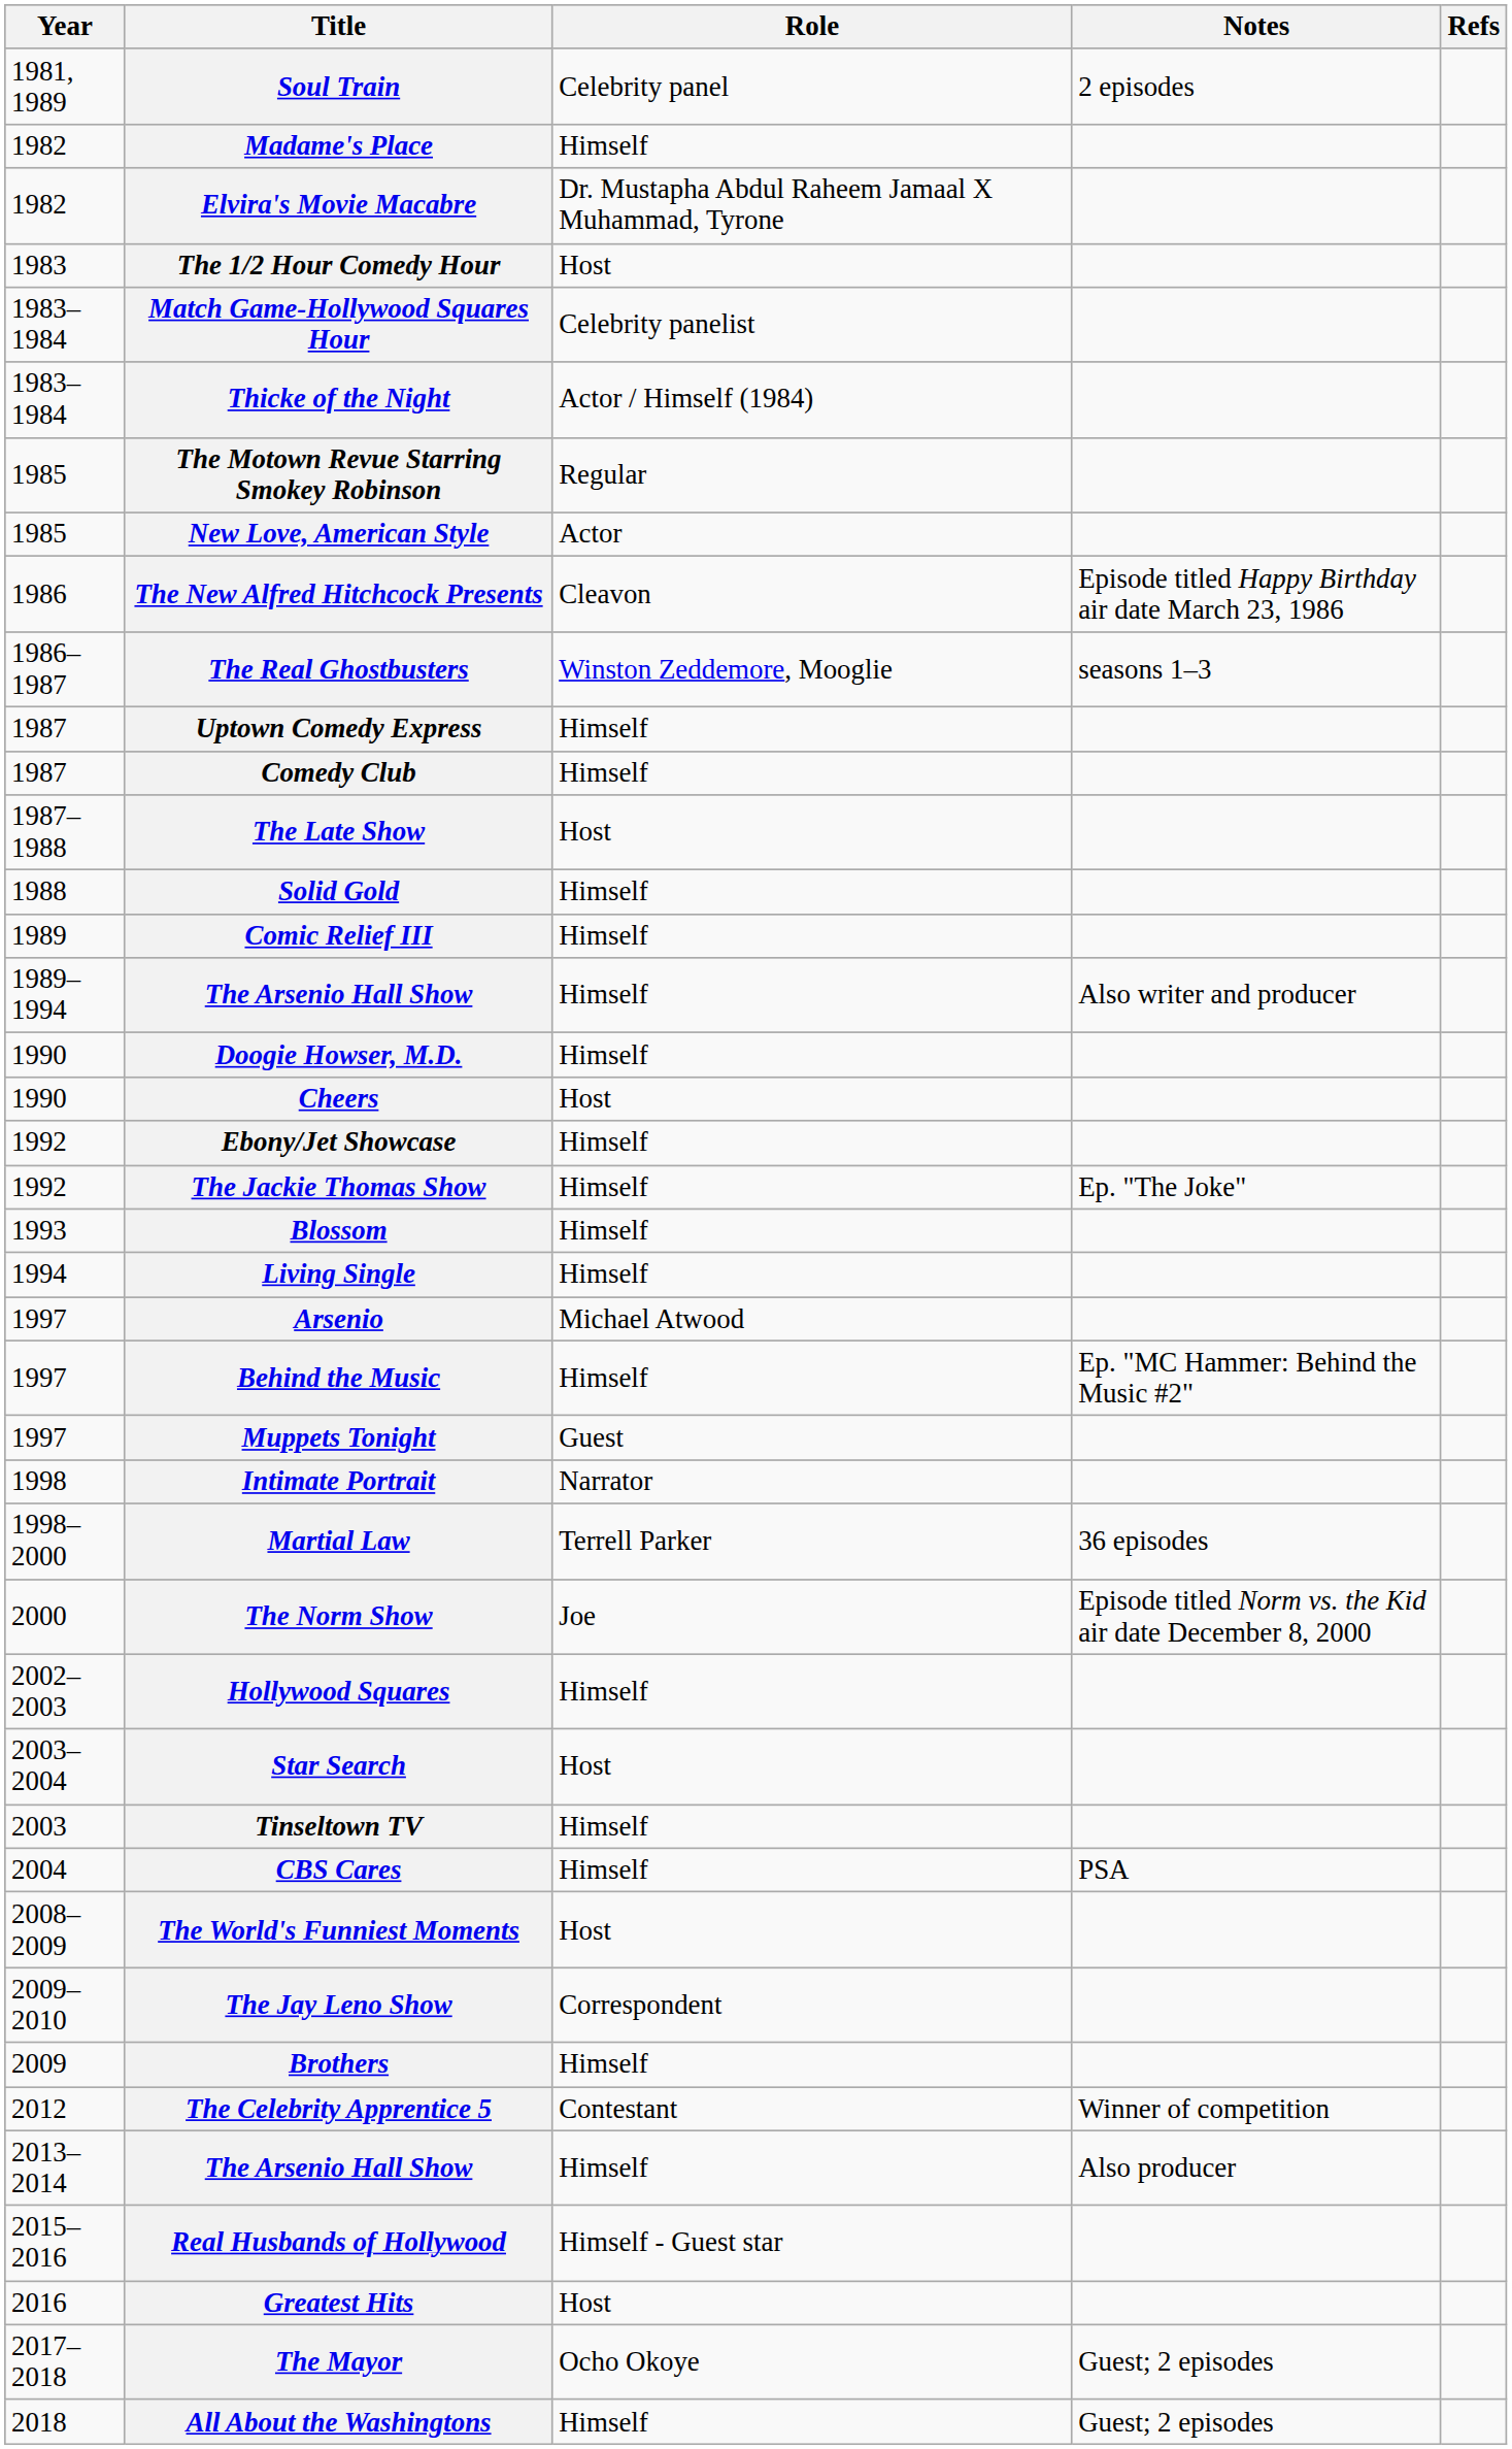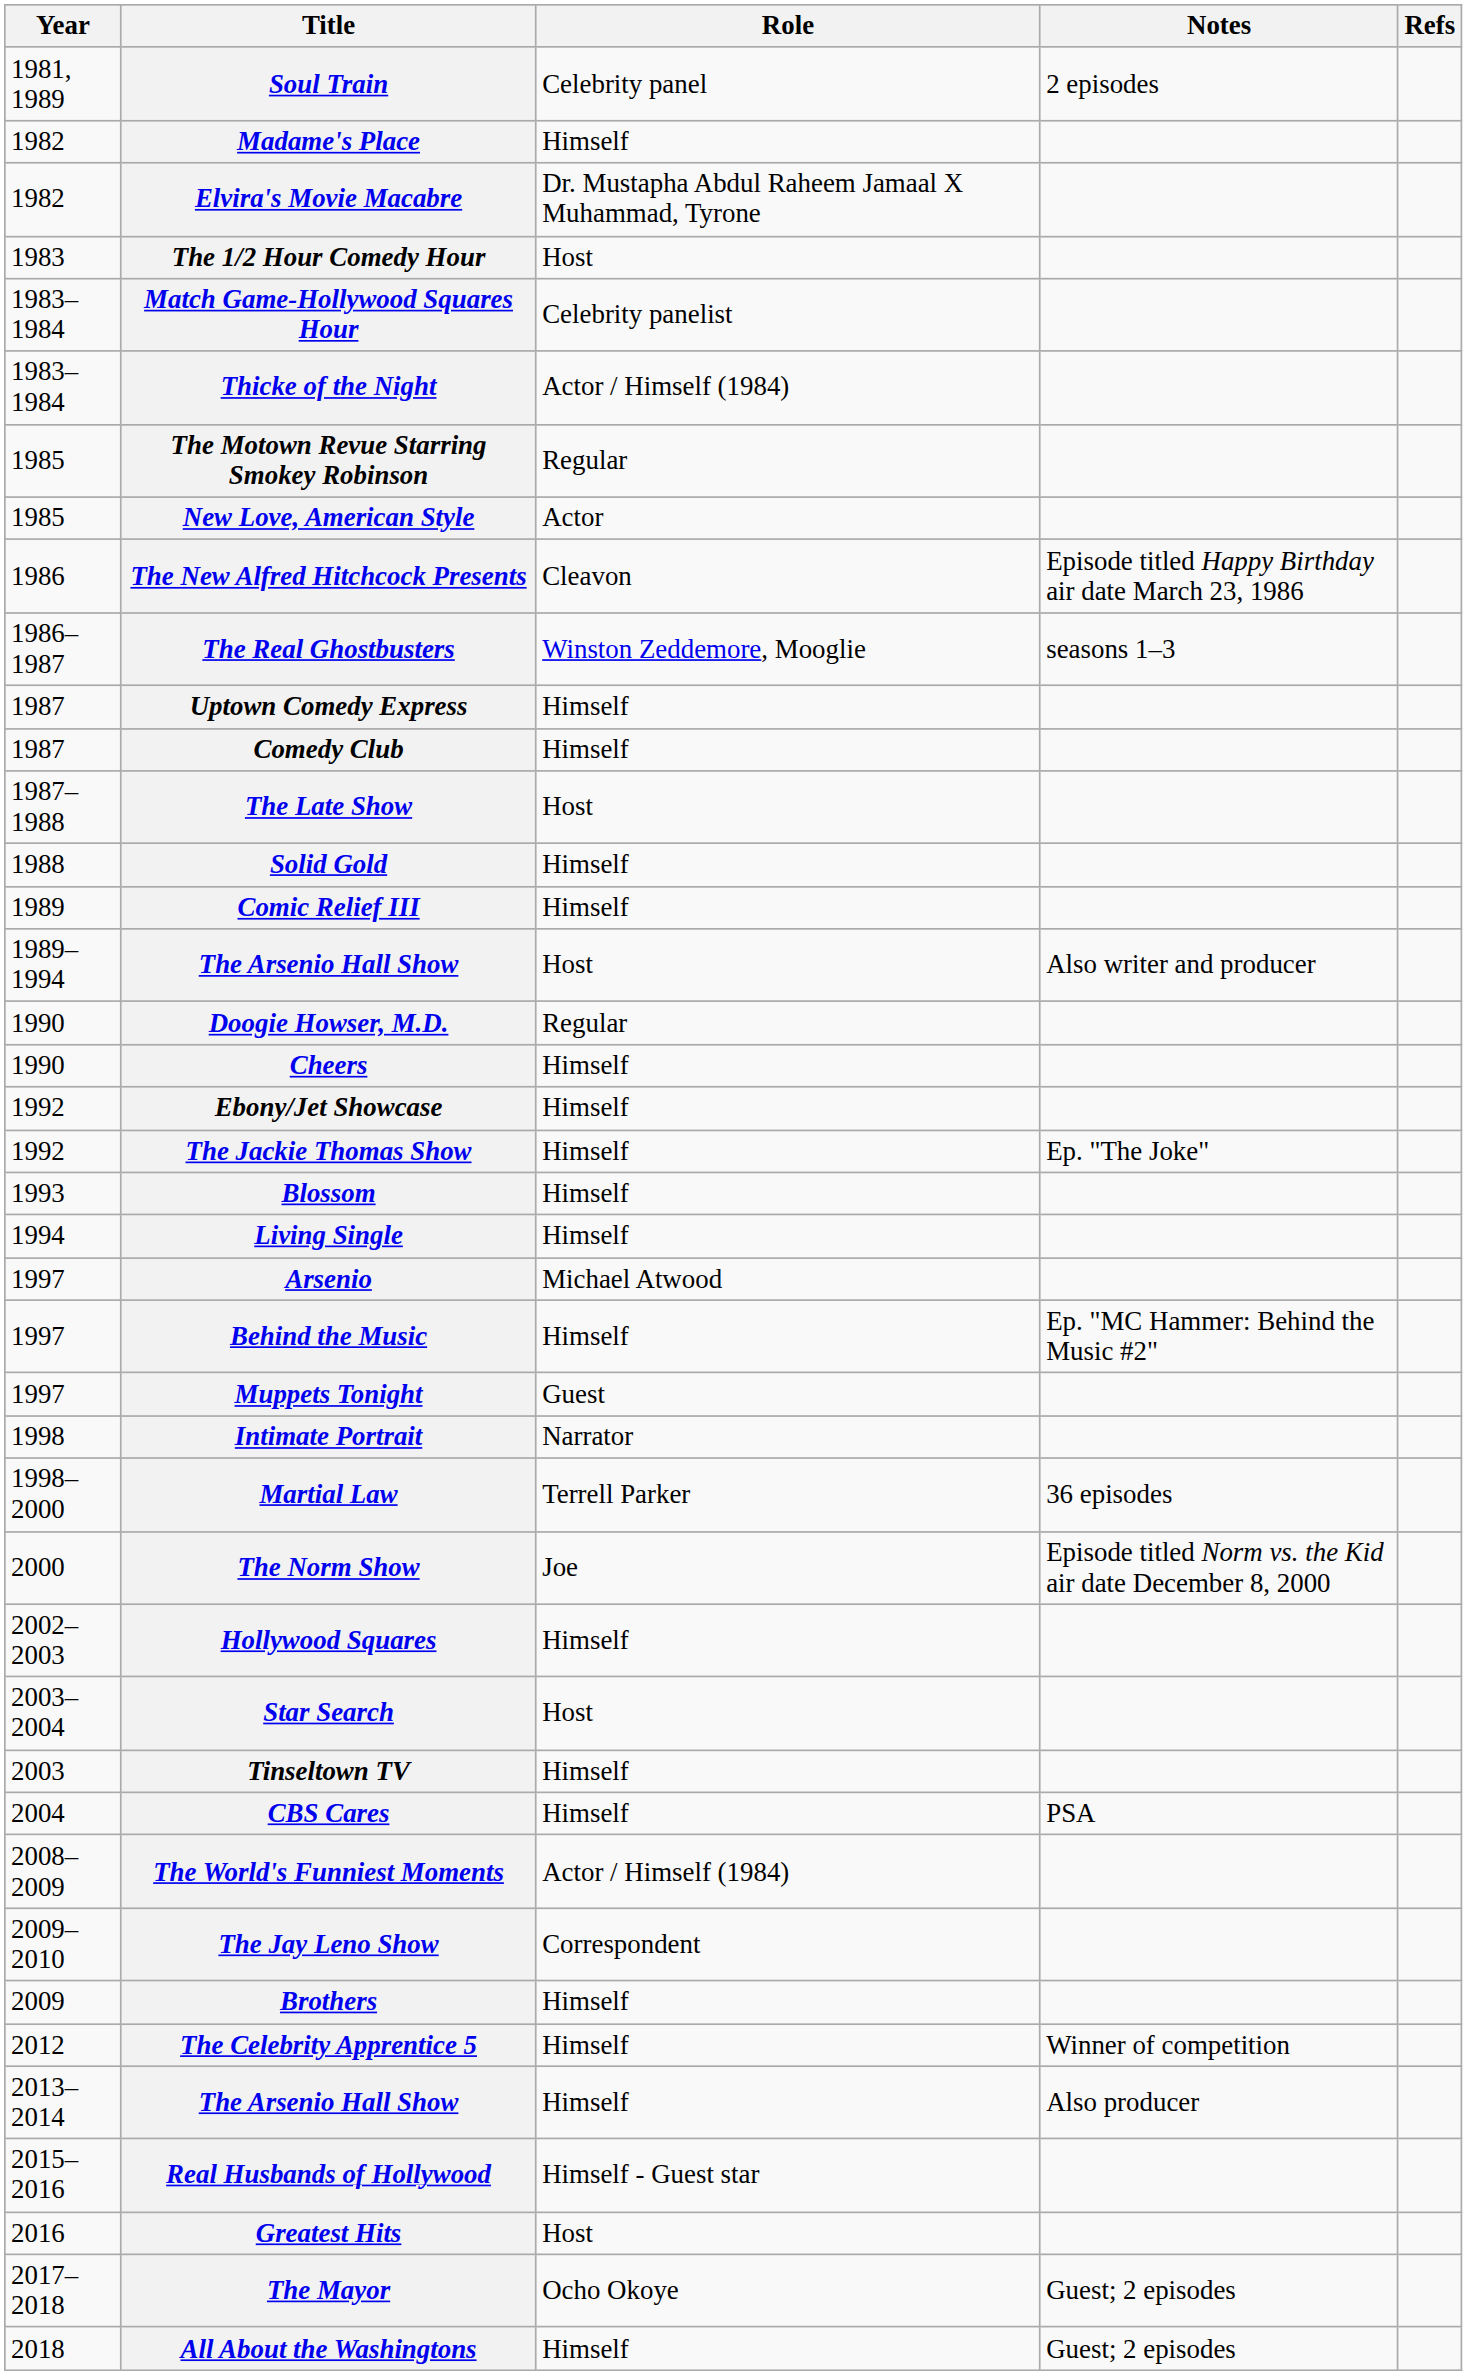 <table class="wikitable sortable">
 <tr>
 <th scope="col">Year</th>
 <th scope="col">Title</th>
 <th scope="col">Role</th>
 <th scope="col" class="unsortable">Notes</th>
 <th scope="col" class="unsortable">Refs</th>
 </tr>
 <tr>
 <td>1981, 1989</td>
 <th scope="row"><em><a href='#'>Soul Train</a></em></th>
 <td>Celebrity panel</td>
 <td>2 episodes</td>
 <td></td>
 </tr>
 <tr>
 <td>1982</td>
 <th scope="row"><em><a href='#'>Madame's Place</a></em></th>
 <td>Himself</td>
 <td></td>
 <td></td>
 </tr>
 <tr>
 <td>1982</td>
 <th scope="row"><em><a href='#'>Elvira's Movie Macabre</a></em></th>
 <td>Dr. Mustapha Abdul Raheem Jamaal X Muhammad, Tyrone</td>
 <td></td>
 <td></td>
 </tr>
 <tr>
 <td>1983</td>
 <th scope="row"><em>The 1/2 Hour Comedy Hour</em></th>
 <td>Host</td>
 <td></td>
 <td></td>
 </tr>
 <tr>
 <td>1983–1984</td>
 <th scope="row"><em><a href='#'>Match Game-Hollywood Squares Hour</a></em></th>
 <td>Celebrity panelist</td>
 <td></td>
 <td></td>
 </tr>
 <tr>
 <td>1983–1984</td>
 <th scope="row"><em><a href='#'>Thicke of the Night</a></em></th>
 <td>Actor / Himself (1984)</td>
 <td></td>
 <td></td>
 </tr>
 <tr>
 <td>1985</td>
 <th scope="row"><em>The Motown Revue Starring Smokey Robinson</em></th>
 <td>Regular</td>
 <td></td>
 <td></td>
 </tr>
 <tr>
 <td>1985</td>
 <th scope="row"><em><a href='#'>New Love, American Style</a></em></th>
 <td>Actor</td>
 <td></td>
 <td></td>
 </tr>
 <tr>
 <td>1986</td>
 <th scope="row"><em><a href='#'>The New Alfred Hitchcock Presents</a></em></th>
 <td>Cleavon</td>
 <td>Episode titled <em>Happy Birthday</em><br>air date March 23, 1986</td>
 <td></td>
 </tr>
 <tr>
 <td>1986–1987</td>
 <th scope="row"><em><a href='#'>The Real Ghostbusters</a></em></th>
 <td><a href='#'>Winston Zeddemore</a>, Mooglie</td>
 <td>seasons 1–3</td>
 <td></td>
 </tr>
 <tr>
 <td>1987</td>
 <th scope="row"><em>Uptown Comedy Express</em></th>
 <td>Himself</td>
 <td></td>
 <td></td>
 </tr>
 <tr>
 <td>1987</td>
 <th scope="row"><em>Comedy Club</em></th>
 <td>Himself</td>
 <td></td>
 <td></td>
 </tr>
 <tr>
 <td>1987–1988</td>
 <th scope="row"><em><a href='#'>The Late Show</a></em></th>
 <td>Host</td>
 <td></td>
 <td></td>
 </tr>
 <tr>
 <td>1988</td>
 <th scope="row"><em><a href='#'>Solid Gold</a></em></th>
 <td>Himself</td>
 <td></td>
 <td></td>
 </tr>
 <tr>
 <td>1989</td>
 <th scope="row"><em><a href='#'>Comic Relief III</a></em></th>
 <td>Himself</td>
 <td></td>
 <td></td>
 </tr>
 <tr>
 <td>1989–1994</td>
 <th scope="row"><em><a href='#'>The Arsenio Hall Show</a></em></th>
-<td>Himself</td>
+<td>Host</td>
 <td>Also writer and producer</td>
 <td></td>
 </tr>
 <tr>
 <td>1990</td>
 <th scope="row"><em><a href='#'>Doogie Howser, M.D.</a></em></th>
-<td>Himself</td>
+<td>Regular</td>
 <td></td>
 <td></td>
 </tr>
 <tr>
 <td>1990</td>
 <th scope="row"><em><a href='#'>Cheers</a></em></th>
-<td>Host</td>
+<td>Himself</td>
 <td></td>
 <td></td>
 </tr>
 <tr>
 <td>1992</td>
 <th scope="row"><em>Ebony/Jet Showcase</em></th>
 <td>Himself</td>
 <td></td>
 <td></td>
 </tr>
 <tr>
 <td>1992</td>
 <th scope="row"><em><a href='#'>The Jackie Thomas Show</a></em></th>
 <td>Himself</td>
 <td>Ep. "The Joke"</td>
 <td></td>
 </tr>
 <tr>
 <td>1993</td>
 <th scope="row"><em><a href='#'>Blossom</a></em></th>
 <td>Himself</td>
 <td></td>
 <td></td>
 </tr>
 <tr>
 <td>1994</td>
 <th scope="row"><em><a href='#'>Living Single</a></em></th>
 <td>Himself</td>
 <td></td>
 <td></td>
 </tr>
 <tr>
 <td>1997</td>
 <th scope="row"><em><a href='#'>Arsenio</a></em></th>
 <td>Michael Atwood</td>
 <td></td>
 <td></td>
 </tr>
 <tr>
 <td>1997</td>
 <th scope="row"><em><a href='#'>Behind the Music</a></em></th>
 <td>Himself</td>
 <td>Ep. "MC Hammer: Behind the Music #2"</td>
 <td></td>
 </tr>
 <tr>
 <td>1997</td>
 <th scope="row"><em><a href='#'>Muppets Tonight</a></em></th>
 <td>Guest</td>
 <td></td>
 <td></td>
 </tr>
 <tr>
 <td>1998</td>
 <th scope="row"><em><a href='#'>Intimate Portrait</a></em></th>
 <td>Narrator</td>
 <td></td>
 <td></td>
 </tr>
 <tr>
 <td>1998–2000</td>
 <th scope="row"><em><a href='#'>Martial Law</a></em></th>
 <td>Terrell Parker</td>
 <td>36 episodes</td>
 <td></td>
 </tr>
 <tr>
 <td>2000</td>
 <th scope="row"><em><a href='#'>The Norm Show</a></em></th>
 <td>Joe</td>
 <td>Episode titled <em>Norm vs. the Kid</em><br>air date December 8, 2000</td>
 <td></td>
 </tr>
 <tr>
 <td>2002–2003</td>
 <th scope="row"><em><a href='#'>Hollywood Squares</a></em></th>
 <td>Himself</td>
 <td></td>
 <td></td>
 </tr>
 <tr>
 <td>2003–2004</td>
 <th scope="row"><em><a href='#'>Star Search</a></em></th>
 <td>Host</td>
 <td></td>
 <td></td>
 </tr>
 <tr>
 <td>2003</td>
 <th scope="row"><em>Tinseltown TV</em></th>
 <td>Himself</td>
 <td></td>
 <td></td>
 </tr>
 <tr>
 <td>2004</td>
 <th scope="row"><em><a href='#'>CBS Cares</a></em></th>
 <td>Himself</td>
 <td>PSA</td>
 <td></td>
 </tr>
 <tr>
 <td>2008–2009</td>
 <th scope="row"><em><a href='#'>The World's Funniest Moments</a></em></th>
-<td>Host</td>
+<td>Actor / Himself (1984)</td>
 <td></td>
 <td></td>
 </tr>
 <tr>
 <td>2009–2010</td>
 <th scope="row"><em><a href='#'>The Jay Leno Show</a></em></th>
 <td>Correspondent</td>
 <td></td>
 <td></td>
 </tr>
 <tr>
 <td>2009</td>
 <th scope="row"><em><a href='#'>Brothers</a></em></th>
 <td>Himself</td>
 <td></td>
 <td></td>
 </tr>
 <tr>
 <td>2012</td>
 <th scope="row"><em><a href='#'>The Celebrity Apprentice 5</a></em></th>
-<td>Contestant</td>
+<td>Himself</td>
 <td>Winner of competition</td>
 <td></td>
 </tr>
 <tr>
 <td>2013–2014</td>
 <th scope="row"><em><a href='#'>The Arsenio Hall Show</a></em></th>
 <td>Himself</td>
 <td>Also producer</td>
 <td></td>
 </tr>
 <tr>
 <td>2015–2016</td>
 <th scope="row"><em><a href='#'>Real Husbands of Hollywood</a></em></th>
 <td>Himself - Guest star</td>
 <td></td>
 <td></td>
 </tr>
 <tr>
 <td>2016</td>
 <th scope="row"><em><a href='#'>Greatest Hits</a></em></th>
 <td>Host</td>
 <td></td>
 <td></td>
 </tr>
 <tr>
 <td>2017–2018</td>
 <th scope="row"><em><a href='#'>The Mayor</a></em></th>
 <td>Ocho Okoye</td>
 <td>Guest; 2 episodes</td>
 <td></td>
 </tr>
 <tr>
 <td>2018</td>
 <th scope="row"><em><a href='#'>All About the Washingtons</a></em></th>
 <td>Himself</td>
 <td>Guest; 2 episodes</td>
 <td></td>
 </tr>
 </table>
